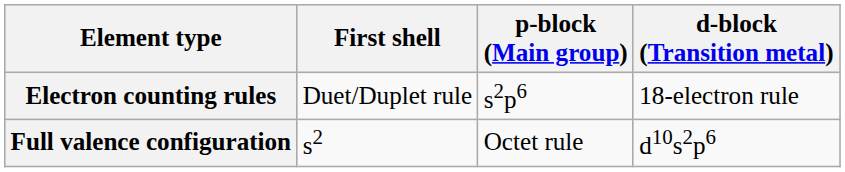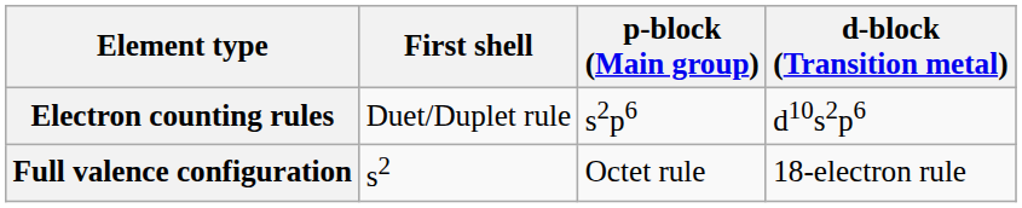 <table class="wikitable">
 <tr>
 <th>Element type</th>
 <th>First shell</th>
 <th>p-block<br>(<a href='#'>Main group</a>)</th>
 <th>d-block<br>(<a href='#'>Transition metal</a>)</th>
 </tr>
 <tr>
 <th>Electron counting rules</th>
 <td>Duet/Duplet rule</td>
 <td>s<sup>2</sup>p<sup>6</sup></td>
-<td>18-electron rule</td>
+<td>d<sup>10</sup>s<sup>2</sup>p<sup>6</sup></td>
 </tr>
 <tr>
 <th>Full valence configuration</th>
 <td>s<sup>2</sup></td>
 <td>Octet rule</td>
-<td>d<sup>10</sup>s<sup>2</sup>p<sup>6</sup></td>
+<td>18-electron rule</td>
 </tr>
 </table>
